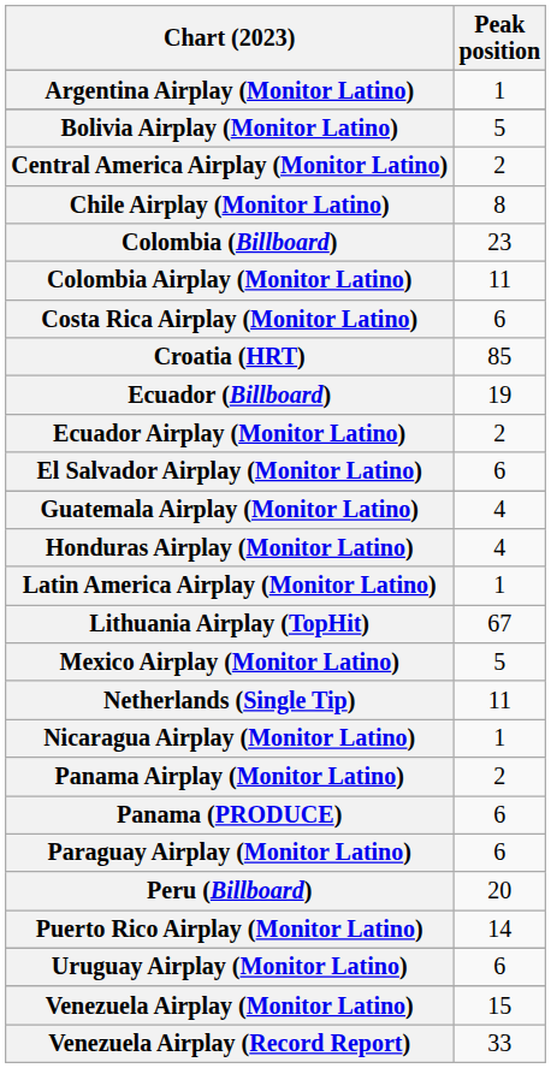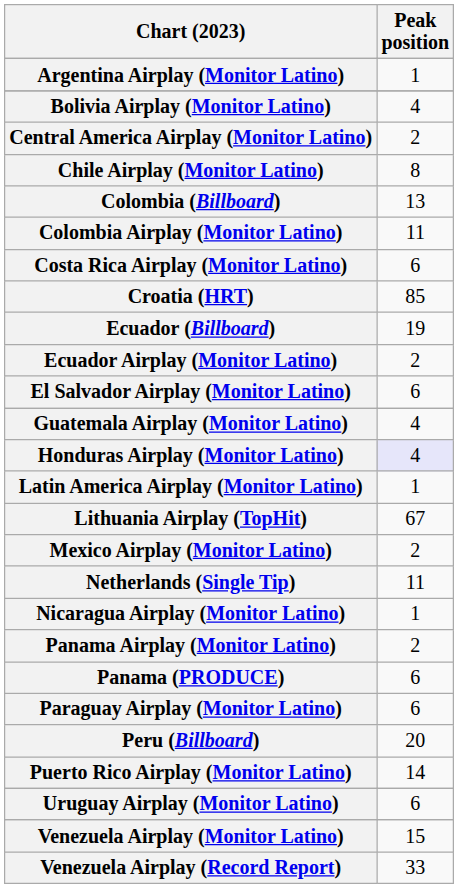 <table class="wikitable sortable plainrowheaders" style="text-align:center">
 <tr>
 <th scope="col">Chart (2023)</th>
 <th scope="col">Peak<br>position</th>
 </tr>
 <tr>
 </tr>
 <tr>
 <th scope="row">Argentina Airplay (<a href='#'>Monitor Latino</a>)</th>
 <td>1</td>
 </tr>
 <tr>
 </tr>
 <tr>
 <th scope="row">Bolivia Airplay (<a href='#'>Monitor Latino</a>)</th>
-<td>5</td>
+<td>4</td>
 </tr>
 <tr>
 <th scope="row">Central America Airplay (<a href='#'>Monitor Latino</a>)</th>
 <td>2</td>
 </tr>
 <tr>
 <th scope="row">Chile Airplay (<a href='#'>Monitor Latino</a>)</th>
 <td>8</td>
 </tr>
 <tr>
 <th scope="row">Colombia (<em><a href='#'>Billboard</a></em>)</th>
-<td>23</td>
+<td>13</td>
 </tr>
 <tr>
 <th scope="row">Colombia Airplay (<a href='#'>Monitor Latino</a>)</th>
 <td>11</td>
 </tr>
 <tr>
 <th scope="row">Costa Rica Airplay (<a href='#'>Monitor Latino</a>)</th>
 <td>6</td>
 </tr>
 <tr>
 <th scope="row">Croatia (<a href='#'>HRT</a>)</th>
 <td>85</td>
 </tr>
 <tr>
 <th scope="row">Ecuador (<em><a href='#'>Billboard</a></em>)</th>
 <td>19</td>
 </tr>
 <tr>
 <th scope="row">Ecuador Airplay (<a href='#'>Monitor Latino</a>)</th>
 <td>2</td>
 </tr>
 <tr>
 <th scope="row">El Salvador Airplay (<a href='#'>Monitor Latino</a>)</th>
 <td>6</td>
 </tr>
 <tr>
 </tr>
 <tr>
 <th scope="row">Guatemala Airplay (<a href='#'>Monitor Latino</a>)</th>
 <td>4</td>
 </tr>
 <tr>
 <th scope="row">Honduras Airplay (<a href='#'>Monitor Latino</a>)</th>
-<td>4</td>
+<td style="background: lavender;">4</td>
 </tr>
 <tr>
 <th scope="row">Latin America Airplay (<a href='#'>Monitor Latino</a>)</th>
 <td>1</td>
 </tr>
 <tr>
 <th scope="row">Lithuania Airplay (<a href='#'>TopHit</a>)</th>
 <td>67</td>
 </tr>
 <tr>
 <th scope="row">Mexico Airplay (<a href='#'>Monitor Latino</a>)</th>
-<td>5</td>
+<td>2</td>
 </tr>
 <tr>
 <th scope="row">Netherlands (<a href='#'>Single Tip</a>)</th>
 <td>11</td>
 </tr>
 <tr>
 <th scope="row">Nicaragua Airplay (<a href='#'>Monitor Latino</a>)</th>
 <td>1</td>
 </tr>
 <tr>
 <th scope="row">Panama Airplay (<a href='#'>Monitor Latino</a>)</th>
 <td>2</td>
 </tr>
 <tr>
 <th scope="row">Panama (<a href='#'>PRODUCE</a>)</th>
 <td>6</td>
 </tr>
 <tr>
 <th scope="row">Paraguay Airplay (<a href='#'>Monitor Latino</a>)</th>
 <td>6</td>
 </tr>
 <tr>
 <th scope="row">Peru (<em><a href='#'>Billboard</a></em>)</th>
 <td>20</td>
 </tr>
 <tr>
 <th scope="row">Puerto Rico Airplay (<a href='#'>Monitor Latino</a>)</th>
 <td>14</td>
 </tr>
 <tr>
 </tr>
 <tr>
 </tr>
 <tr>
 <th scope="row">Uruguay Airplay (<a href='#'>Monitor Latino</a>)</th>
 <td>6</td>
 </tr>
 <tr>
 </tr>
 <tr>
 </tr>
 <tr>
 </tr>
 <tr>
 <th scope="row">Venezuela Airplay (<a href='#'>Monitor Latino</a>)</th>
 <td>15</td>
 </tr>
 <tr>
 <th scope="row">Venezuela Airplay (<a href='#'>Record Report</a>)</th>
 <td>33</td>
 </tr>
 </table>
